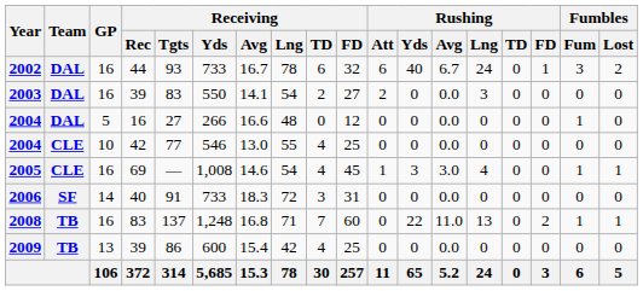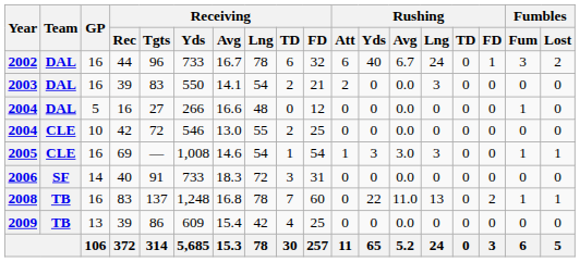 <table class= "wikitable" style="text-align:center;">
 <tr>
 <th rowspan="2">Year</th>
 <th rowspan="2">Team</th>
 <th rowspan="2">GP</th>
 <th colspan="7">Receiving</th>
 <th colspan="6">Rushing</th>
 <th colspan="2">Fumbles</th>
 </tr>
 <tr>
 <th>Rec</th>
 <th>Tgts</th>
 <th>Yds</th>
 <th>Avg</th>
 <th>Lng</th>
 <th>TD</th>
 <th>FD</th>
 <th>Att</th>
 <th>Yds</th>
 <th>Avg</th>
 <th>Lng</th>
 <th>TD</th>
 <th>FD</th>
 <th>Fum</th>
 <th>Lost</th>
 </tr>
 <tr>
 <th><a href='#'>2002</a></th>
 <th><a href='#'>DAL</a></th>
 <td>16</td>
 <td>44</td>
-<td>93</td>
+<td>96</td>
 <td>733</td>
 <td>16.7</td>
 <td>78</td>
 <td>6</td>
 <td>32</td>
 <td>6</td>
 <td>40</td>
 <td>6.7</td>
 <td>24</td>
 <td>0</td>
 <td>1</td>
 <td>3</td>
 <td>2</td>
 </tr>
 <tr>
 <th><a href='#'>2003</a></th>
 <th><a href='#'>DAL</a></th>
 <td>16</td>
 <td>39</td>
 <td>83</td>
 <td>550</td>
 <td>14.1</td>
 <td>54</td>
 <td>2</td>
-<td>27</td>
+<td>21</td>
 <td>2</td>
 <td>0</td>
 <td>0.0</td>
 <td>3</td>
 <td>0</td>
 <td>0</td>
 <td>0</td>
 <td>0</td>
 </tr>
 <tr>
 <th><a href='#'>2004</a></th>
 <th><a href='#'>DAL</a></th>
 <td>5</td>
 <td>16</td>
 <td>27</td>
 <td>266</td>
 <td>16.6</td>
 <td>48</td>
 <td>0</td>
 <td>12</td>
 <td>0</td>
 <td>0</td>
 <td>0.0</td>
 <td>0</td>
 <td>0</td>
 <td>0</td>
 <td>1</td>
 <td>0</td>
 </tr>
 <tr>
 <th><a href='#'>2004</a></th>
 <th><a href='#'>CLE</a></th>
 <td>10</td>
 <td>42</td>
-<td>77</td>
+<td>72</td>
 <td>546</td>
 <td>13.0</td>
 <td>55</td>
-<td>4</td>
+<td>2</td>
 <td>25</td>
 <td>0</td>
 <td>0</td>
 <td>0.0</td>
 <td>0</td>
 <td>0</td>
 <td>0</td>
 <td>0</td>
 <td>0</td>
 </tr>
 <tr>
 <th><a href='#'>2005</a></th>
 <th><a href='#'>CLE</a></th>
 <td>16</td>
 <td>69</td>
 <td>—</td>
 <td>1,008</td>
 <td>14.6</td>
 <td>54</td>
-<td>4</td>
-<td>45</td>
+<td>1</td>
+<td>54</td>
 <td>1</td>
 <td>3</td>
 <td>3.0</td>
-<td>4</td>
+<td>3</td>
 <td>0</td>
 <td>0</td>
 <td>1</td>
 <td>1</td>
 </tr>
 <tr>
 <th><a href='#'>2006</a></th>
 <th><a href='#'>SF</a></th>
 <td>14</td>
 <td>40</td>
 <td>91</td>
 <td>733</td>
 <td>18.3</td>
 <td>72</td>
 <td>3</td>
 <td>31</td>
 <td>0</td>
 <td>0</td>
 <td>0.0</td>
 <td>0</td>
 <td>0</td>
 <td>0</td>
 <td>0</td>
 <td>0</td>
 </tr>
 <tr>
 <th><a href='#'>2008</a></th>
 <th><a href='#'>TB</a></th>
 <td>16</td>
 <td>83</td>
 <td>137</td>
 <td>1,248</td>
 <td>16.8</td>
-<td>71</td>
+<td>78</td>
 <td>7</td>
 <td>60</td>
 <td>0</td>
 <td>22</td>
 <td>11.0</td>
 <td>13</td>
 <td>0</td>
 <td>2</td>
 <td>1</td>
 <td>1</td>
 </tr>
 <tr>
 <th><a href='#'>2009</a></th>
 <th><a href='#'>TB</a></th>
 <td>13</td>
 <td>39</td>
 <td>86</td>
-<td>600</td>
+<td>609</td>
 <td>15.4</td>
 <td>42</td>
 <td>4</td>
 <td>25</td>
 <td>0</td>
 <td>0</td>
 <td>0.0</td>
 <td>0</td>
 <td>0</td>
 <td>0</td>
 <td>0</td>
 <td>0</td>
 </tr>
 <tr>
 <th colspan="2"></th>
 <th>106</th>
 <th>372</th>
 <th>314</th>
 <th>5,685</th>
 <th>15.3</th>
 <th>78</th>
 <th>30</th>
 <th>257</th>
 <th>11</th>
 <th>65</th>
 <th>5.2</th>
 <th>24</th>
 <th>0</th>
 <th>3</th>
 <th>6</th>
 <th>5</th>
 </tr>
 </table>
